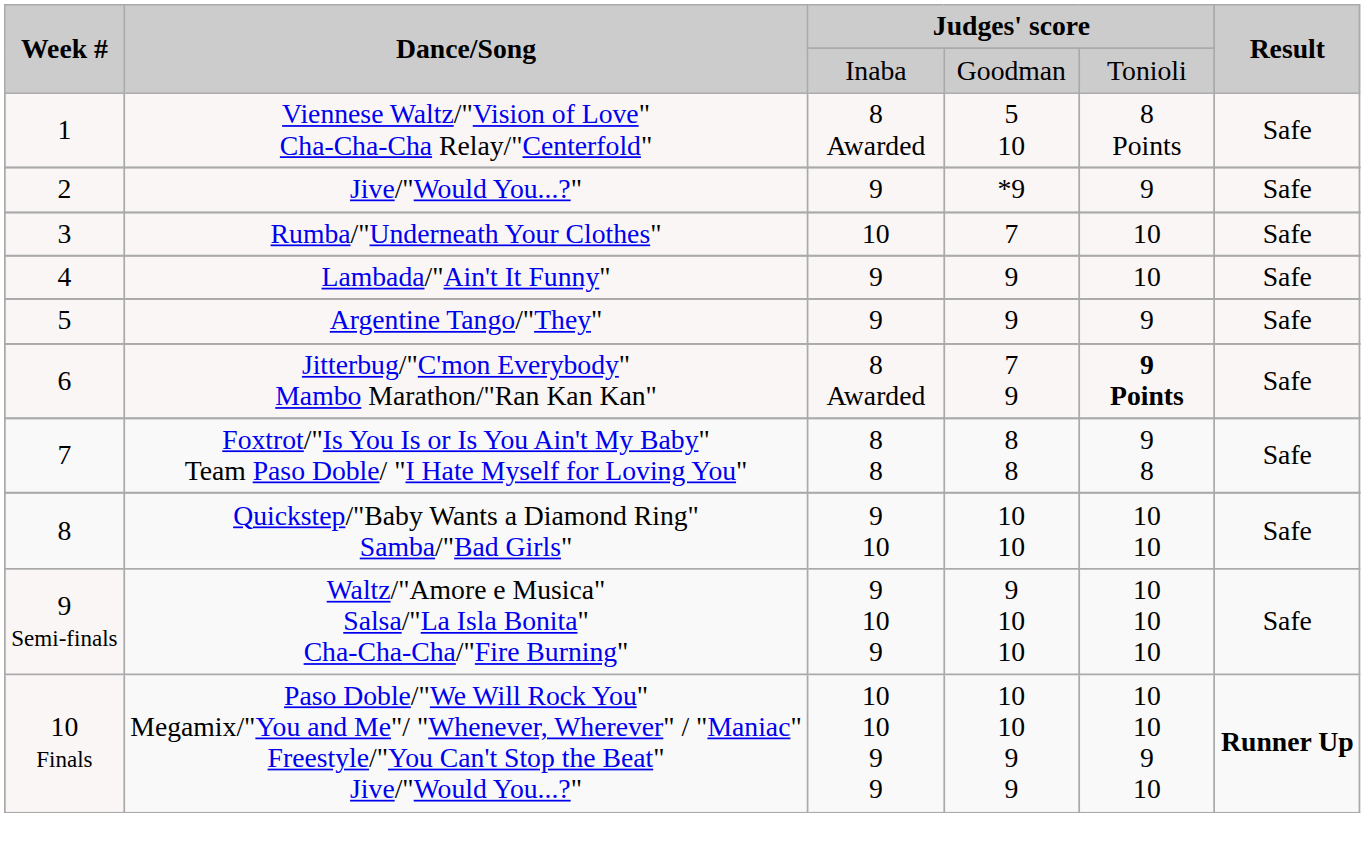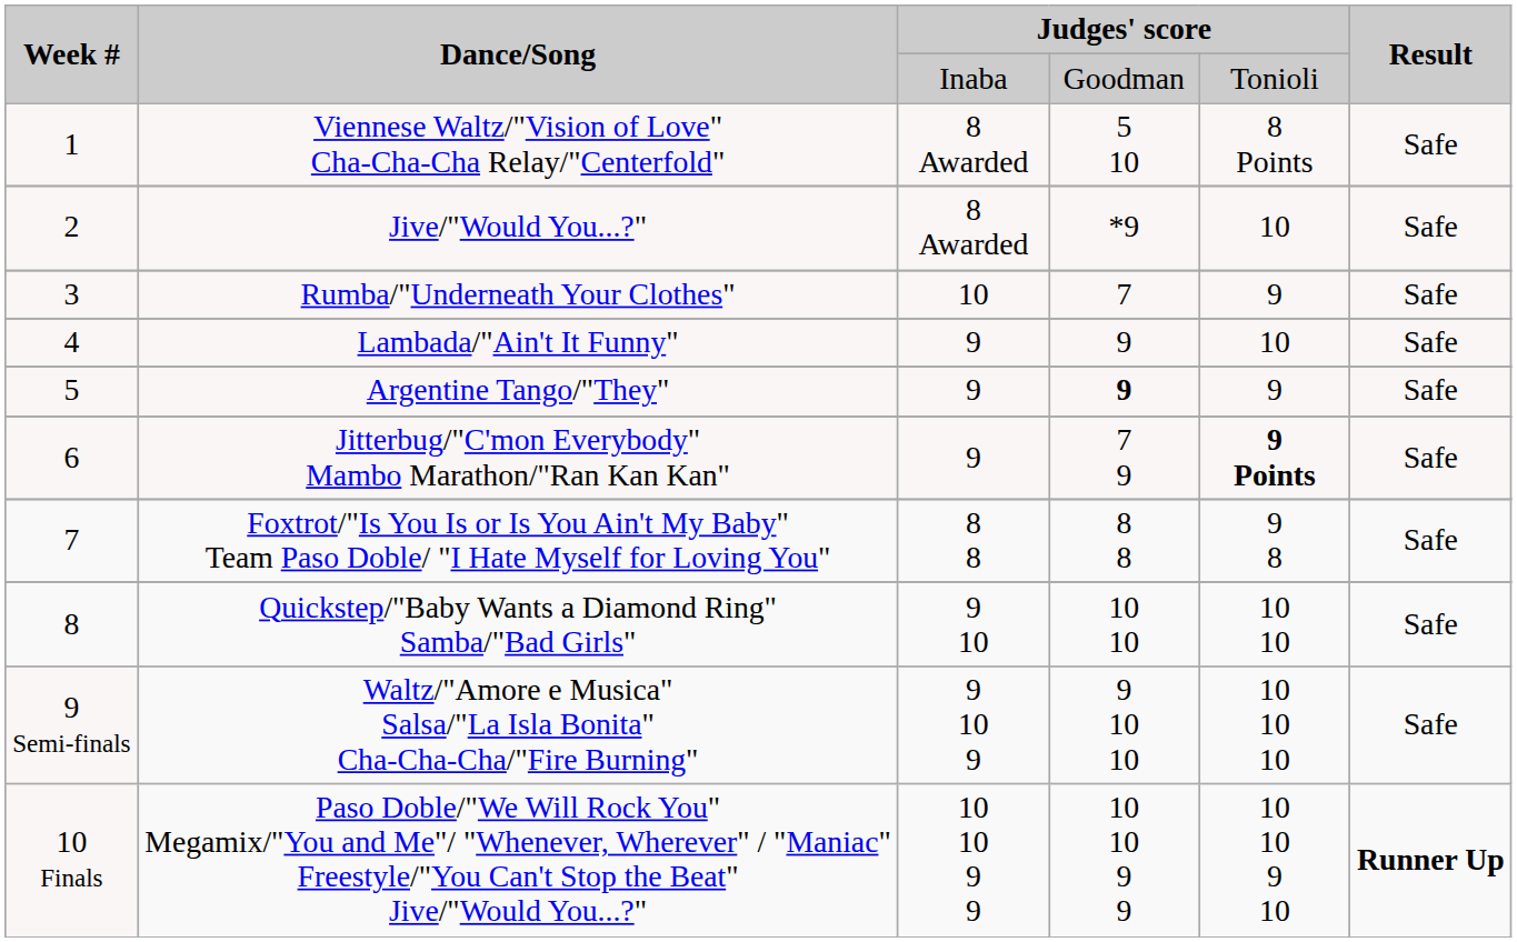 <table class="wikitable">
 <tr style="text-align: center; background:#ccc;">
 <td rowspan="2"><strong>Week #</strong></td>
 <td rowspan="2"><strong>Dance/Song</strong></td>
 <td colspan="3"><strong>Judges' score</strong></td>
 <td rowspan="2"><strong>Result</strong></td>
 </tr>
 <tr style="text-align: center; background:#ccc;">
 <td style="width:10%; ">Inaba</td>
 <td style="width:10%; ">Goodman</td>
 <td style="width:10%; ">Tonioli</td>
 </tr>
 <tr>
 <td style="text-align: center; background:#faf6f6;">1</td>
 <td style="text-align: center; background:#faf6f6;"><a href='#'>Viennese Waltz</a>/"<a href='#'>Vision of Love</a>"<br><a href='#'>Cha-Cha-Cha</a> Relay/"<a href='#'>Centerfold</a>"</td>
 <td style="text-align: center; background:#faf6f6;">8<br>Awarded</td>
 <td style="text-align: center; background:#faf6f6;">5<br>10</td>
 <td style="text-align: center; background:#faf6f6;">8<br>Points</td>
 <td style="text-align: center; background:#faf6f6;">Safe</td>
 </tr>
 <tr style="text-align: center; background:#faf6f6;">
 </tr>
 <tr>
 <td style="text-align: center; background:#faf6f6;">2</td>
 <td style="text-align: center; background:#faf6f6;"><a href='#'>Jive</a>/"<a href='#'>Would You...?</a>"</td>
-<td style="text-align: center; background:#faf6f6;">9</td>
+<td style="text-align: center; background:#faf6f6;">8<br>Awarded</td>
 <td style="text-align: center; background:#faf6f6;">*9</td>
-<td style="text-align: center; background:#faf6f6;">9</td>
+<td style="text-align: center; background:#faf6f6;">10</td>
 <td style="text-align: center; background:#faf6f6;">Safe</td>
 </tr>
 <tr style="text-align: center; background:#faf6f6;">
 </tr>
 <tr>
 <td style="text-align: center; background:#faf6f6;">3</td>
 <td style="text-align: center; background:#faf6f6;"><a href='#'>Rumba</a>/"<a href='#'>Underneath Your Clothes</a>"</td>
 <td style="text-align: center; background:#faf6f6;">10</td>
 <td style="text-align: center; background:#faf6f6;">7</td>
-<td style="text-align: center; background:#faf6f6;">10</td>
+<td style="text-align: center; background:#faf6f6;">9</td>
 <td style="text-align: center; background:#faf6f6;">Safe</td>
 </tr>
 <tr style="text-align: center; background:#faf6f6;">
 </tr>
 <tr>
 <td style="text-align: center; background:#faf6f6;">4</td>
 <td style="text-align: center; background:#faf6f6;"><a href='#'>Lambada</a>/"<a href='#'>Ain't It Funny</a>"</td>
 <td style="text-align: center; background:#faf6f6;">9</td>
 <td style="text-align: center; background:#faf6f6;">9</td>
 <td style="text-align: center; background:#faf6f6;">10</td>
 <td style="text-align: center; background:#faf6f6;">Safe</td>
 </tr>
 <tr style="text-align: center; background:#faf6f6;">
 </tr>
 <tr>
 <td style="text-align: center; background:#faf6f6;">5</td>
 <td style="text-align: center; background:#faf6f6;"><a href='#'>Argentine Tango</a>/"<a href='#'>They</a>"</td>
 <td style="text-align: center; background:#faf6f6;">9</td>
-<td style="text-align: center; background:#faf6f6;">9</td>
+<td style="text-align: center; background:#faf6f6;"><strong>9</strong></td>
 <td style="text-align: center; background:#faf6f6;">9</td>
 <td style="text-align: center; background:#faf6f6;">Safe</td>
 </tr>
 <tr style="text-align: center; background:#faf6f6;">
 </tr>
 <tr>
 <td style="text-align: center; background:#faf6f6;">6</td>
 <td style="text-align: center; background:#faf6f6;"><a href='#'>Jitterbug</a>/"<a href='#'>C'mon Everybody</a>"<br><a href='#'>Mambo</a> Marathon/"Ran Kan Kan"</td>
-<td style="text-align: center; background:#faf6f6;">8<br>Awarded</td>
+<td style="text-align: center; background:#faf6f6;">9</td>
 <td style="text-align: center; background:#faf6f6;">7<br>9</td>
 <td style="text-align: center; background:#faf6f6;"><strong>9<br>Points</strong></td>
 <td style="text-align: center; background:#faf6f6;">Safe</td>
 </tr>
 <tr style="text-align: center; background:#faf6f6;"|>
 </tr>
 <tr>
 <td style="text-align: center; background:#faf6f6:">7</td>
 <td style="text-align: center; background:#faf6f6:"><a href='#'>Foxtrot</a>/"<a href='#'>Is You Is or Is You Ain't My Baby</a>"<br>Team <a href='#'>Paso Doble</a>/ "<a href='#'>I Hate Myself for Loving You</a>"</td>
 <td style="text-align: center; background:#faf6f6:">8<br>8</td>
 <td style="text-align: center; background:#faf6f6:">8<br>8</td>
 <td style="text-align: center; background:#faf6f6:">9<br>8</td>
 <td style="text-align: center; background:#faf6f6:">Safe</td>
 </tr>
 <tr style="text-align: center; background:#faf6f6;"|>
 </tr>
 <tr>
 <td style="text-align: center; background:#faf6f6:">8</td>
 <td style="text-align: center; background:#faf6f6:"><a href='#'>Quickstep</a>/"Baby Wants a Diamond Ring"<br><a href='#'>Samba</a>/"<a href='#'>Bad Girls</a>"</td>
 <td style="text-align: center; background:#faf6f6:">9<br>10</td>
 <td style="text-align: center; background:#faf6f6:">10<br>10</td>
 <td style="text-align: center; background:#faf6f6:">10<br>10</td>
 <td style="text-align: center; background:#faf6f6:">Safe</td>
 </tr>
 <tr>
 <td style="text-align:center; background:#faf6f6;">9<br><small>Semi-finals</small></td>
 <td style="text-align: center; background:#faf6f6:"><a href='#'>Waltz</a>/"Amore e Musica"<br><a href='#'>Salsa</a>/"<a href='#'>La Isla Bonita</a>"<br><a href='#'>Cha-Cha-Cha</a>/"<a href='#'>Fire Burning</a>"</td>
 <td style="text-align: center; background:#faf6f6:">9<br>10<br>9</td>
 <td style="text-align: center; background:#faf6f6:">9<br>10<br>10</td>
 <td style="text-align: center; background:#faf6f6:">10<br>10<br>10</td>
 <td style="text-align: center; background:#faf6f6:">Safe</td>
 </tr>
 <tr>
 <td style="text-align:center; background:#faf6f6;">10<br><small>Finals</small></td>
 <td style="text-align: center; background:#faf6f6:"><a href='#'>Paso Doble</a>/"<a href='#'>We Will Rock You</a>"<br>Megamix/"<a href='#'>You and Me</a>"/ "<a href='#'>Whenever, Wherever</a>" / "<a href='#'>Maniac</a>"<br><a href='#'>Freestyle</a>/"<a href='#'>You Can't Stop the Beat</a>"<br><a href='#'>Jive</a>/"<a href='#'>Would You...?</a>"</td>
 <td style="text-align: center; background:#faf6f6:">10<br>10<br>9<br>9</td>
 <td style="text-align: center; background:#faf6f6:">10<br>10<br>9<br>9</td>
 <td style="text-align: center; background:#faf6f6:">10<br>10<br>9<br>10</td>
 <td style="text-align: center; background:#faf6f6:"><strong>Runner Up</strong></td>
 </tr>
 </table>
